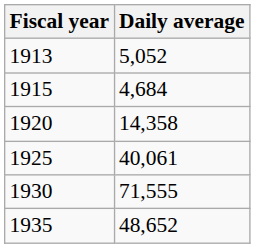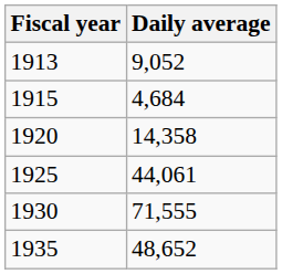 <table class="wikitable">
 <tr>
 <th>Fiscal year</th>
 <th>Daily average</th>
 </tr>
 <tr>
 <td>1913</td>
-<td>5,052</td>
+<td>9,052</td>
 </tr>
 <tr>
 <td>1915</td>
 <td>4,684</td>
 </tr>
 <tr>
 <td>1920</td>
 <td>14,358</td>
 </tr>
 <tr>
 <td>1925</td>
-<td>40,061</td>
+<td>44,061</td>
 </tr>
 <tr>
 <td>1930</td>
 <td>71,555</td>
 </tr>
 <tr>
 <td>1935</td>
 <td>48,652</td>
 </tr>
 </table>
